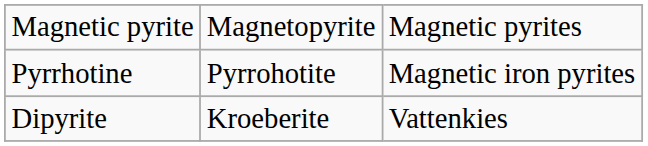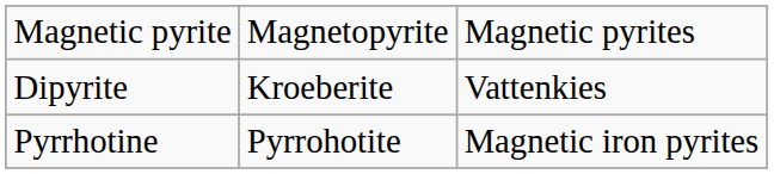 <table class="wikitable">
 <tr>
 <td>Magnetic pyrite</td>
 <td>Magnetopyrite</td>
 <td>Magnetic pyrites</td>
 </tr>
 <tr>
+<td>Dipyrite</td>
+<td>Kroeberite</td>
+<td>Vattenkies</td>
+</tr>
+<tr>
 <td>Pyrrhotine</td>
 <td>Pyrrohotite</td>
 <td>Magnetic iron pyrites</td>
 </tr>
-<tr>
-<td>Dipyrite</td>
-<td>Kroeberite</td>
-<td>Vattenkies</td>
-</tr>
 </table>
